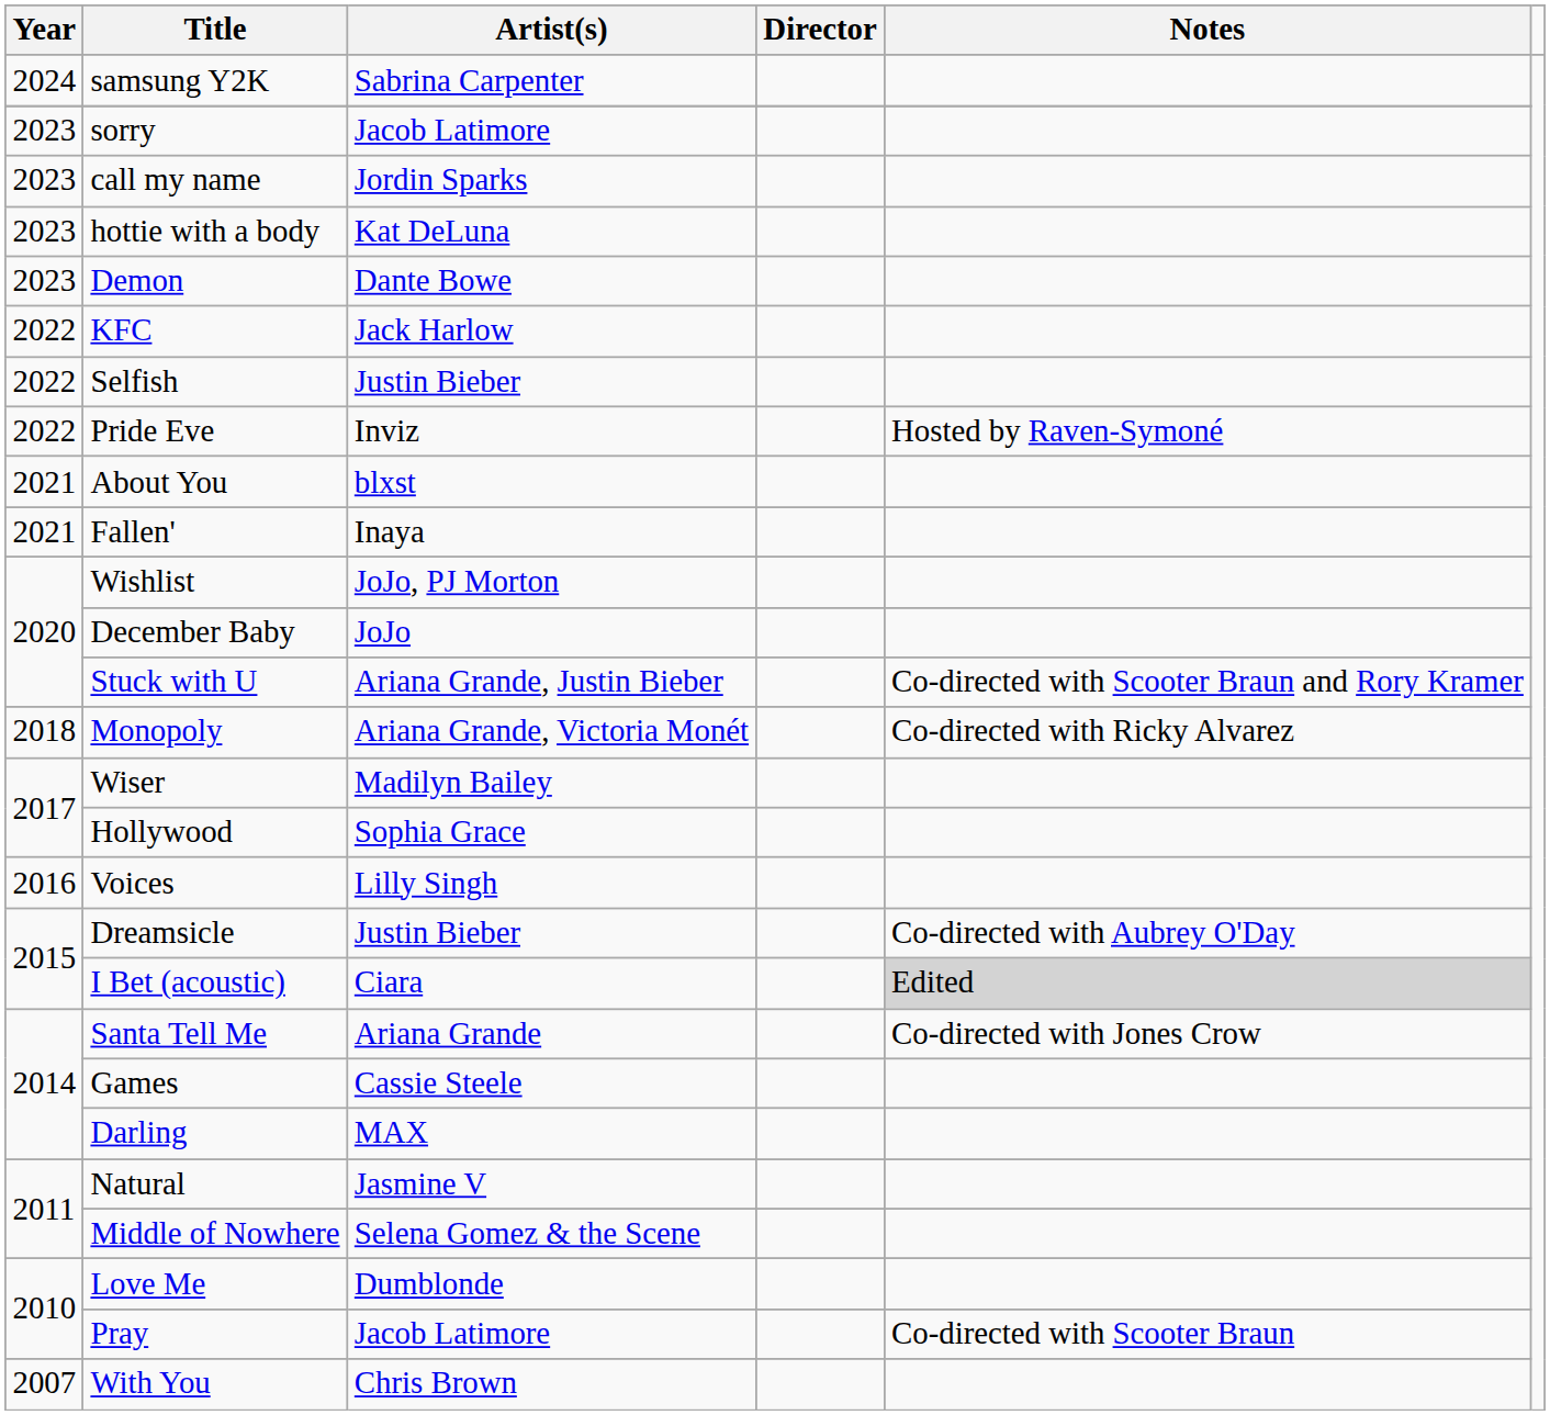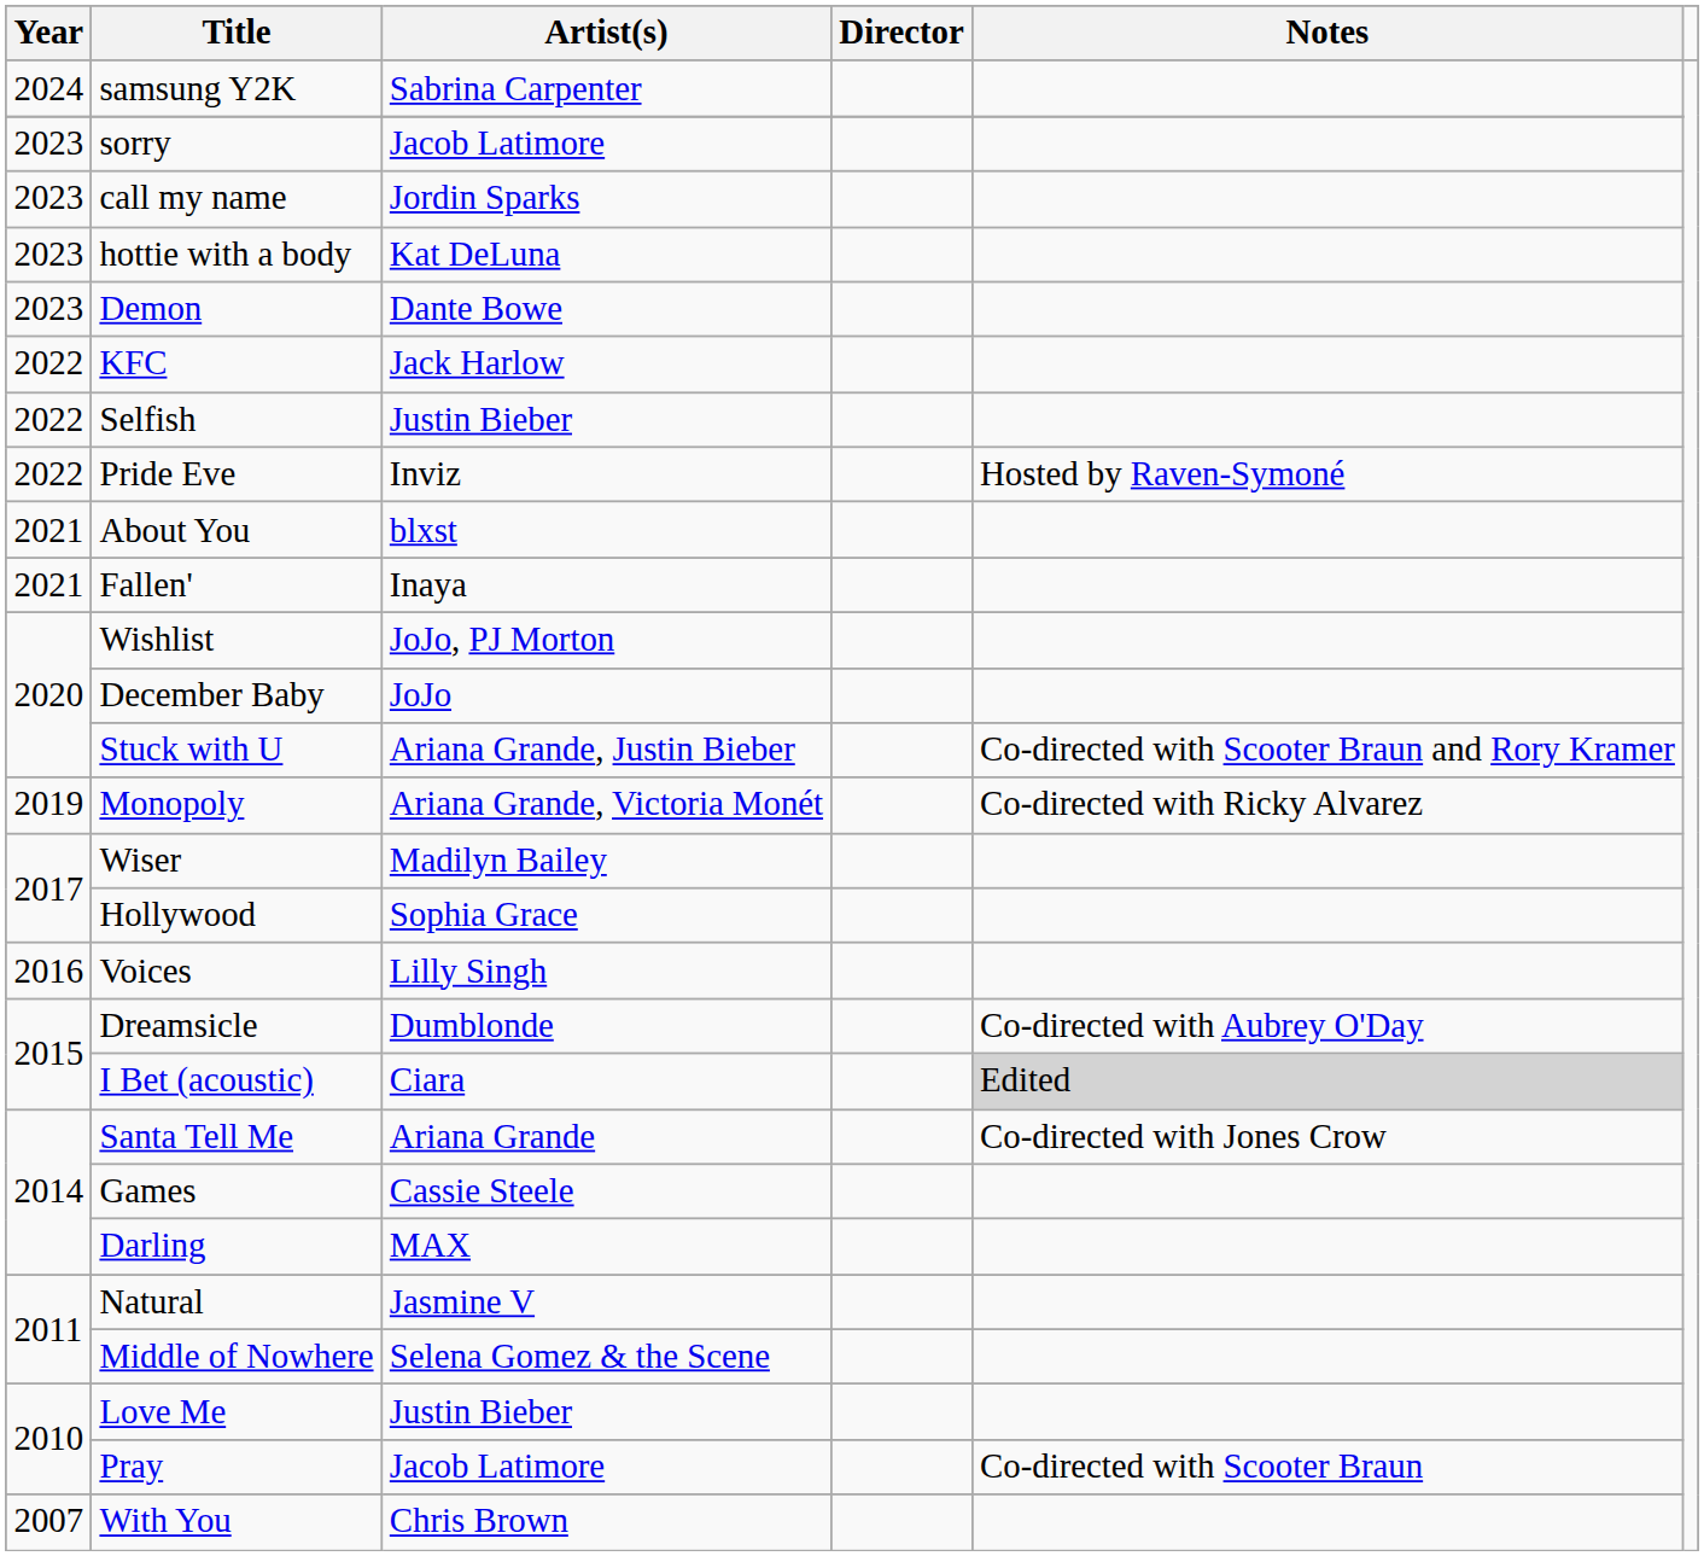 <table class="wikitable sortable">
 <tr>
 <th>Year</th>
 <th>Title</th>
 <th>Artist(s)</th>
 <th>Director</th>
 <th>Notes</th>
 <td></td>
 </tr>
 <tr>
 <td>2024</td>
 <td>samsung Y2K</td>
 <td><a href='#'>Sabrina Carpenter</a></td>
 <td></td>
 <td></td>
 </tr>
 <tr>
 </tr>
 <tr>
 <td>2023</td>
 <td>sorry</td>
 <td><a href='#'>Jacob Latimore</a></td>
 <td></td>
 <td></td>
 </tr>
 <tr>
 <td>2023</td>
 <td>call my name</td>
 <td><a href='#'>Jordin Sparks</a></td>
 <td></td>
 <td></td>
 </tr>
 <tr>
 <td>2023</td>
 <td>hottie with a body</td>
 <td><a href='#'>Kat DeLuna</a></td>
 <td></td>
 <td></td>
 </tr>
 <tr>
 <td>2023</td>
 <td><a href='#'>Demon</a></td>
 <td><a href='#'>Dante Bowe</a></td>
 <td></td>
 <td></td>
 </tr>
 <tr>
 <td>2022</td>
 <td><a href='#'>KFC</a></td>
 <td><a href='#'>Jack Harlow</a></td>
 <td></td>
 <td></td>
 </tr>
 <tr>
 <td>2022</td>
 <td>Selfish</td>
 <td><a href='#'>Justin Bieber</a></td>
 <td></td>
 <td></td>
 </tr>
 <tr>
 <td>2022</td>
 <td>Pride Eve</td>
 <td>Inviz</td>
 <td></td>
 <td>Hosted by <a href='#'>Raven-Symoné</a></td>
 </tr>
 <tr>
 <td>2021</td>
 <td>About You</td>
 <td><a href='#'>blxst</a></td>
 <td></td>
 <td></td>
 </tr>
 <tr>
 <td>2021</td>
 <td>Fallen'</td>
 <td>Inaya</td>
 <td></td>
 <td></td>
 </tr>
 <tr>
 <td rowspan="3">2020</td>
 <td>Wishlist</td>
 <td><a href='#'>JoJo</a>, <a href='#'>PJ Morton</a></td>
 <td></td>
 <td></td>
 </tr>
 <tr>
 <td>December Baby</td>
 <td><a href='#'>JoJo</a></td>
 <td></td>
 <td></td>
 </tr>
 <tr>
 <td><a href='#'>Stuck with U</a></td>
 <td><a href='#'>Ariana Grande</a>, <a href='#'>Justin Bieber</a></td>
 <td></td>
 <td>Co-directed with <a href='#'>Scooter Braun</a> and <a href='#'>Rory Kramer</a></td>
 </tr>
 <tr>
-<td>2018</td>
+<td>2019</td>
 <td><a href='#'>Monopoly</a></td>
 <td><a href='#'>Ariana Grande</a>, <a href='#'>Victoria Monét</a></td>
 <td></td>
 <td>Co-directed with Ricky Alvarez</td>
 </tr>
 <tr>
 <td rowspan="2">2017</td>
 <td>Wiser</td>
 <td><a href='#'>Madilyn Bailey</a></td>
 <td></td>
 <td></td>
 </tr>
 <tr>
 <td>Hollywood</td>
 <td><a href='#'>Sophia Grace</a></td>
 <td></td>
 <td></td>
 </tr>
 <tr>
 <td>2016</td>
 <td>Voices</td>
 <td><a href='#'>Lilly Singh</a></td>
 <td></td>
 <td></td>
 </tr>
 <tr>
 <td rowspan="2">2015</td>
 <td>Dreamsicle</td>
-<td><a href='#'>Justin Bieber</a></td>
+<td><a href='#'>Dumblonde</a></td>
 <td></td>
 <td>Co-directed with <a href='#'>Aubrey O'Day</a></td>
 </tr>
 <tr>
 <td><a href='#'>I Bet (acoustic)</a></td>
 <td><a href='#'>Ciara</a></td>
 <td></td>
 <td style="background: lightgrey;">Edited</td>
 </tr>
 <tr>
 <td rowspan="3">2014</td>
 <td><a href='#'>Santa Tell Me</a></td>
 <td><a href='#'>Ariana Grande</a></td>
 <td></td>
 <td>Co-directed with Jones Crow</td>
 </tr>
 <tr>
 <td>Games</td>
 <td><a href='#'>Cassie Steele</a></td>
 <td></td>
 <td></td>
 </tr>
 <tr>
 <td><a href='#'>Darling</a></td>
 <td><a href='#'>MAX</a></td>
 <td></td>
 <td></td>
 </tr>
 <tr>
 <td rowspan="2">2011</td>
 <td>Natural</td>
 <td><a href='#'>Jasmine V</a></td>
 <td></td>
 <td></td>
 </tr>
 <tr>
 <td><a href='#'>Middle of Nowhere</a></td>
 <td><a href='#'>Selena Gomez & the Scene</a></td>
 <td></td>
 <td></td>
 </tr>
 <tr>
 <td rowspan="2">2010</td>
 <td><a href='#'>Love Me</a></td>
-<td><a href='#'>Dumblonde</a></td>
+<td><a href='#'>Justin Bieber</a></td>
 <td></td>
 <td></td>
 </tr>
 <tr>
 <td><a href='#'>Pray</a></td>
 <td><a href='#'>Jacob Latimore</a></td>
 <td></td>
 <td>Co-directed with <a href='#'>Scooter Braun</a></td>
 </tr>
 <tr>
 <td>2007</td>
 <td><a href='#'>With You</a></td>
 <td><a href='#'>Chris Brown</a></td>
 <td></td>
 <td></td>
 </tr>
 </table>
